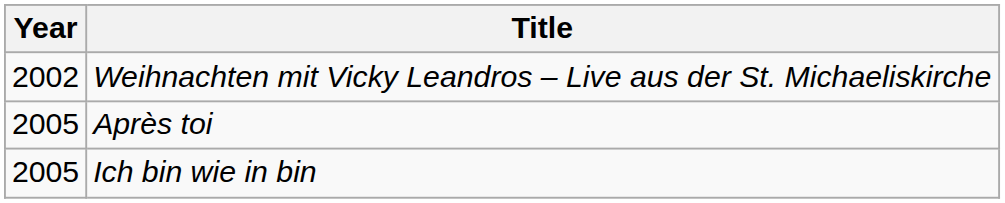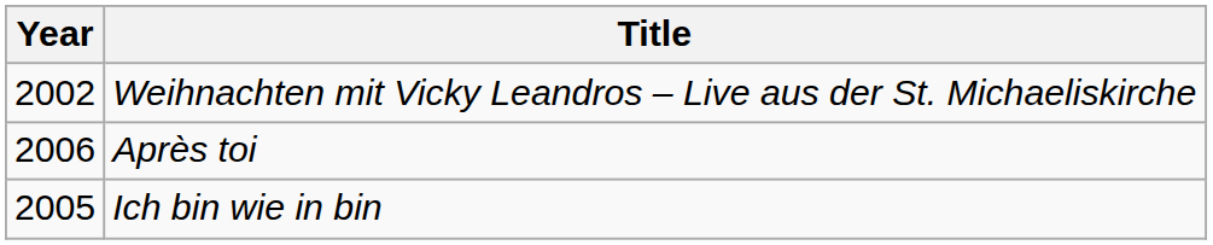 <table class="wikitable" style="text-align:center">
 <tr>
 <th>Year</th>
 <th>Title</th>
 </tr>
 <tr>
 <td>2002</td>
 <td align="left"><em>Weihnachten mit Vicky Leandros – Live aus der St. Michaeliskirche</em></td>
 </tr>
 <tr>
-<td>2005</td>
+<td>2006</td>
 <td align="left"><em>Après toi</em></td>
 </tr>
 <tr>
 <td>2005</td>
 <td align="left"><em>Ich bin wie in bin</em></td>
 </tr>
 </table>
